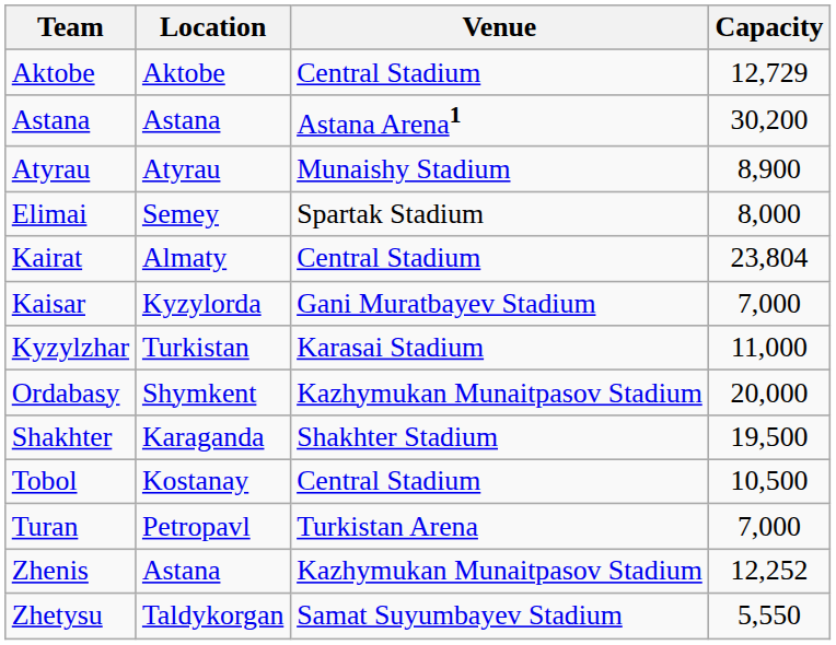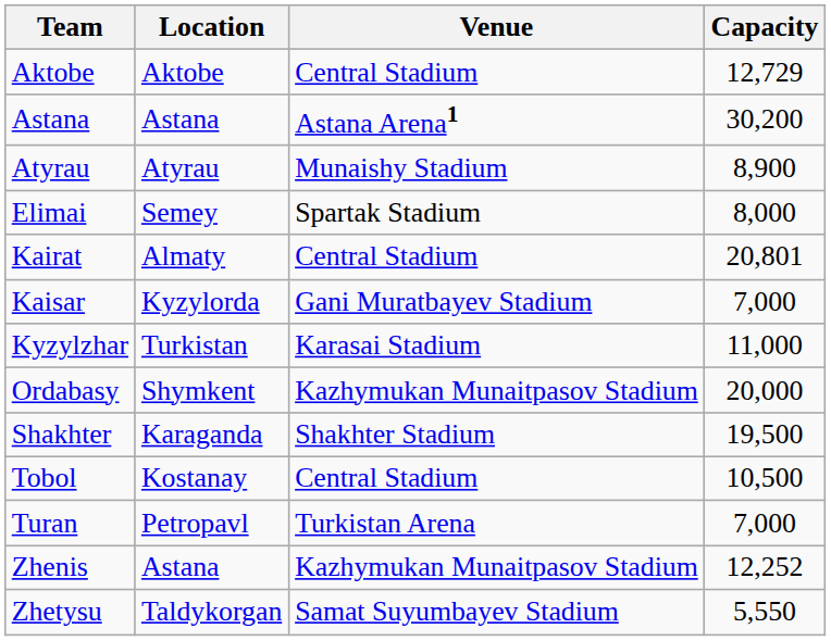 <table class="wikitable sortable" border="1">
 <tr>
 <th>Team</th>
 <th>Location</th>
 <th>Venue</th>
 <th>Capacity</th>
 </tr>
 <tr>
 <td><a href='#'>Aktobe</a></td>
 <td><a href='#'>Aktobe</a></td>
 <td><a href='#'>Central Stadium</a></td>
 <td style="text-align:center;">12,729</td>
 </tr>
 <tr>
 <td><a href='#'>Astana</a></td>
 <td><a href='#'>Astana</a></td>
 <td><a href='#'>Astana Arena</a><sup><strong>1</strong></sup></td>
 <td style="text-align:center;">30,200</td>
 </tr>
 <tr>
 <td><a href='#'>Atyrau</a></td>
 <td><a href='#'>Atyrau</a></td>
 <td><a href='#'>Munaishy Stadium</a></td>
 <td style="text-align:center;">8,900</td>
 </tr>
 <tr>
 <td><a href='#'>Elimai</a></td>
 <td><a href='#'>Semey</a></td>
 <td>Spartak Stadium</td>
 <td style="text-align:center;">8,000</td>
 </tr>
 <tr>
 <td><a href='#'>Kairat</a></td>
 <td><a href='#'>Almaty</a></td>
 <td><a href='#'>Central Stadium</a></td>
-<td style="text-align:center;">23,804</td>
+<td style="text-align:center;">20,801</td>
 </tr>
 <tr>
 <td><a href='#'>Kaisar</a></td>
 <td><a href='#'>Kyzylorda</a></td>
 <td><a href='#'>Gani Muratbayev Stadium</a></td>
 <td style="text-align:center;">7,000</td>
 </tr>
 <tr>
 <td><a href='#'>Kyzylzhar</a></td>
 <td><a href='#'>Turkistan</a></td>
 <td><a href='#'>Karasai Stadium</a></td>
 <td style="text-align:center;">11,000</td>
 </tr>
 <tr>
 <td><a href='#'>Ordabasy</a></td>
 <td><a href='#'>Shymkent</a></td>
 <td><a href='#'>Kazhymukan Munaitpasov Stadium</a></td>
 <td style="text-align:center;">20,000</td>
 </tr>
 <tr>
 <td><a href='#'>Shakhter</a></td>
 <td><a href='#'>Karaganda</a></td>
 <td><a href='#'>Shakhter Stadium</a></td>
 <td style="text-align:center;">19,500</td>
 </tr>
 <tr>
 <td><a href='#'>Tobol</a></td>
 <td><a href='#'>Kostanay</a></td>
 <td><a href='#'>Central Stadium</a></td>
 <td style="text-align:center;">10,500</td>
 </tr>
 <tr>
 <td><a href='#'>Turan</a></td>
 <td><a href='#'>Petropavl</a></td>
 <td><a href='#'>Turkistan Arena</a></td>
 <td style="text-align:center;">7,000</td>
 </tr>
 <tr>
 <td><a href='#'>Zhenis</a></td>
 <td><a href='#'>Astana</a></td>
 <td><a href='#'>Kazhymukan Munaitpasov Stadium</a></td>
 <td style="text-align:center;">12,252</td>
 </tr>
 <tr>
 <td><a href='#'>Zhetysu</a></td>
 <td><a href='#'>Taldykorgan</a></td>
 <td><a href='#'>Samat Suyumbayev Stadium</a></td>
 <td style="text-align:center;">5,550</td>
 </tr>
 </table>
